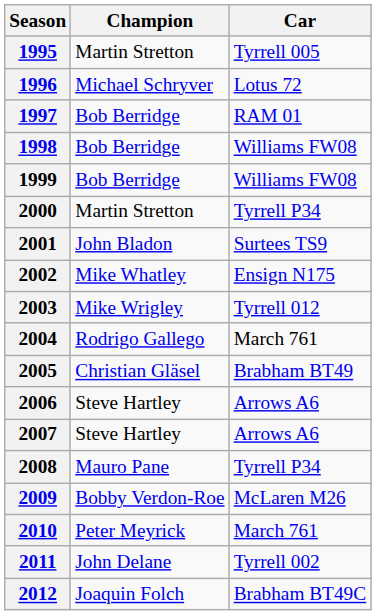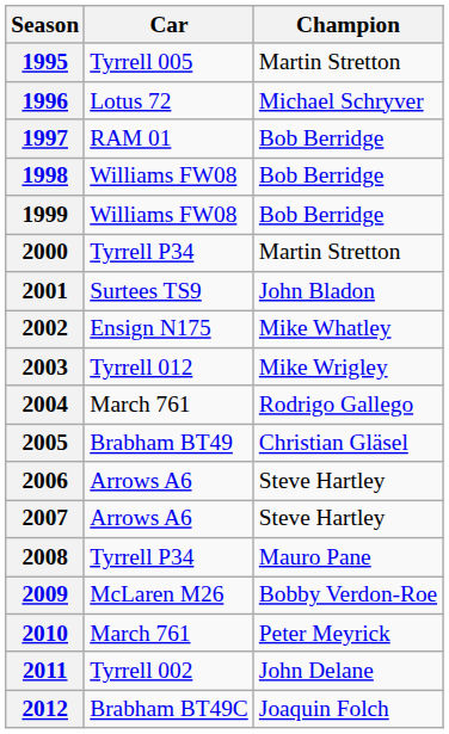 <table class="wikitable" style="font-size:85%;">
 <tr>
 <th>Season</th>
+<th>Car</th>
 <th>Champion</th>
-<th>Car</th>
 </tr>
 <tr>
 <th><a href='#'>1995</a></th>
+<td><a href='#'>Tyrrell 005</a></td>
 <td> Martin Stretton</td>
-<td><a href='#'>Tyrrell 005</a></td>
 </tr>
 <tr>
 <th><a href='#'>1996</a></th>
+<td><a href='#'>Lotus 72</a></td>
 <td> <a href='#'>Michael Schryver</a></td>
-<td><a href='#'>Lotus 72</a></td>
 </tr>
 <tr>
 <th><a href='#'>1997</a></th>
+<td><a href='#'>RAM 01</a></td>
 <td> <a href='#'>Bob Berridge</a></td>
-<td><a href='#'>RAM 01</a></td>
 </tr>
 <tr>
 <th><a href='#'>1998</a></th>
+<td><a href='#'>Williams FW08</a></td>
 <td> <a href='#'>Bob Berridge</a></td>
-<td><a href='#'>Williams FW08</a></td>
 </tr>
 <tr>
 <th>1999</th>
+<td><a href='#'>Williams FW08</a></td>
 <td> <a href='#'>Bob Berridge</a></td>
-<td><a href='#'>Williams FW08</a></td>
 </tr>
 <tr>
 <th>2000</th>
+<td><a href='#'>Tyrrell P34</a></td>
 <td> Martin Stretton</td>
-<td><a href='#'>Tyrrell P34</a></td>
 </tr>
 <tr>
 <th>2001</th>
+<td><a href='#'>Surtees TS9</a></td>
 <td> <a href='#'>John Bladon</a></td>
-<td><a href='#'>Surtees TS9</a></td>
 </tr>
 <tr>
 <th>2002</th>
+<td><a href='#'>Ensign N175</a></td>
 <td> <a href='#'>Mike Whatley</a></td>
-<td><a href='#'>Ensign N175</a></td>
 </tr>
 <tr>
 <th>2003</th>
+<td><a href='#'>Tyrrell 012</a></td>
 <td> <a href='#'>Mike Wrigley</a></td>
-<td><a href='#'>Tyrrell 012</a></td>
 </tr>
 <tr>
 <th>2004</th>
+<td>March 761</td>
 <td> <a href='#'>Rodrigo Gallego</a></td>
-<td>March 761</td>
 </tr>
 <tr>
 <th>2005</th>
+<td><a href='#'>Brabham BT49</a></td>
 <td> <a href='#'>Christian Gläsel</a></td>
-<td><a href='#'>Brabham BT49</a></td>
 </tr>
 <tr>
 <th>2006</th>
+<td><a href='#'>Arrows A6</a></td>
 <td> Steve Hartley</td>
-<td><a href='#'>Arrows A6</a></td>
 </tr>
 <tr>
 <th>2007</th>
+<td><a href='#'>Arrows A6</a></td>
 <td> Steve Hartley</td>
-<td><a href='#'>Arrows A6</a></td>
 </tr>
 <tr>
 <th>2008</th>
+<td><a href='#'>Tyrrell P34</a></td>
 <td> <a href='#'>Mauro Pane</a></td>
-<td><a href='#'>Tyrrell P34</a></td>
 </tr>
 <tr>
 <th><a href='#'>2009</a></th>
+<td><a href='#'>McLaren M26</a></td>
 <td> <a href='#'>Bobby Verdon-Roe</a></td>
-<td><a href='#'>McLaren M26</a></td>
 </tr>
 <tr>
 <th><a href='#'>2010</a></th>
+<td><a href='#'>March 761</a></td>
 <td> <a href='#'>Peter Meyrick</a></td>
-<td><a href='#'>March 761</a></td>
 </tr>
 <tr>
 <th><a href='#'>2011</a></th>
+<td><a href='#'>Tyrrell 002</a></td>
 <td> <a href='#'>John Delane</a></td>
-<td><a href='#'>Tyrrell 002</a></td>
 </tr>
 <tr>
 <th><a href='#'>2012</a></th>
+<td><a href='#'>Brabham BT49C</a></td>
 <td> <a href='#'>Joaquin Folch</a></td>
-<td><a href='#'>Brabham BT49C</a></td>
 </tr>
 </table>
